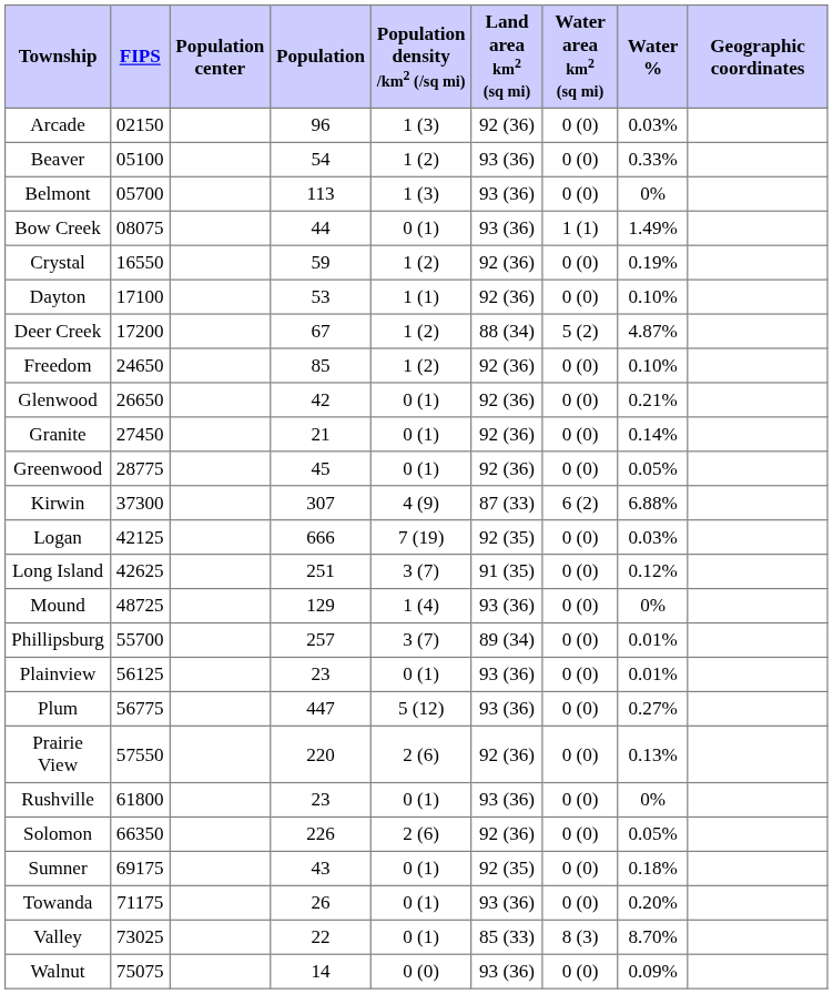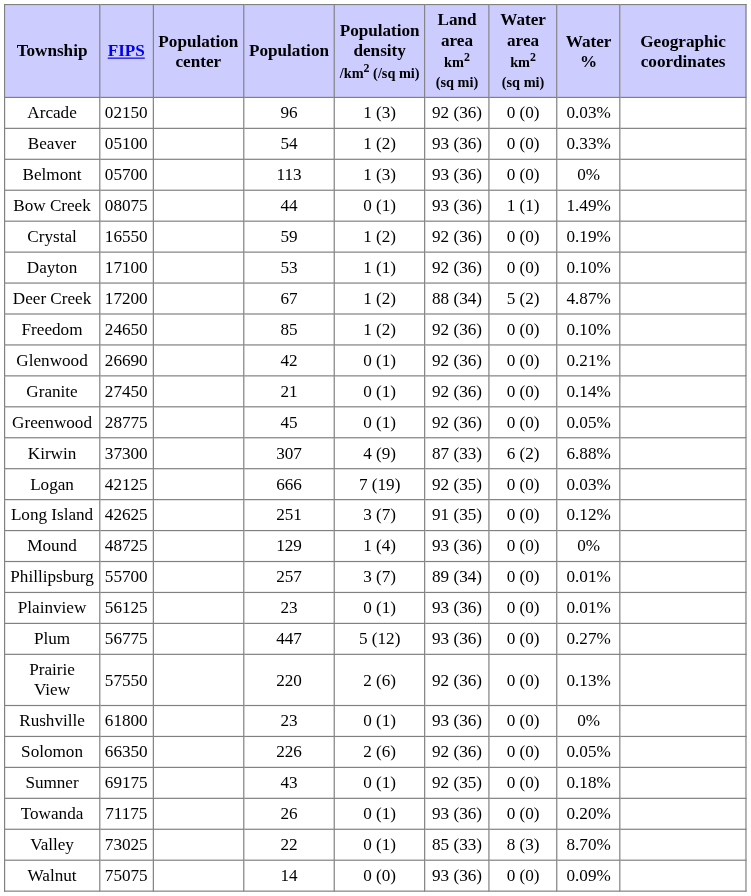 <table class="toccolours" border=1 cellspacing=0 cellpadding=4 style="text-align:center; border-collapse:collapse; font-size:90%;">
 <tr style="background:#ccccff">
 <th>Township</th>
 <th><a href='#'>FIPS</a></th>
 <th>Population<br>center</th>
 <th>Population</th>
 <th>Population<br>density<br><small>/km<sup>2</sup> (/sq mi)</small></th>
 <th>Land area<br><small>km<sup>2</sup> (sq mi)</small></th>
 <th>Water area<br><small>km<sup>2</sup> (sq mi)</small></th>
 <th>Water %</th>
 <th>Geographic coordinates</th>
 </tr>
 <tr>
 <td>Arcade</td>
 <td>02150</td>
 <td></td>
 <td>96</td>
 <td>1 (3)</td>
 <td>92 (36)</td>
 <td>0 (0)</td>
 <td>0.03%</td>
 <td></td>
 </tr>
 <tr>
 <td>Beaver</td>
 <td>05100</td>
 <td></td>
 <td>54</td>
 <td>1 (2)</td>
 <td>93 (36)</td>
 <td>0 (0)</td>
 <td>0.33%</td>
 <td></td>
 </tr>
 <tr>
 <td>Belmont</td>
 <td>05700</td>
 <td></td>
 <td>113</td>
 <td>1 (3)</td>
 <td>93 (36)</td>
 <td>0 (0)</td>
 <td>0%</td>
 <td></td>
 </tr>
 <tr>
 <td>Bow Creek</td>
 <td>08075</td>
 <td></td>
 <td>44</td>
 <td>0 (1)</td>
 <td>93 (36)</td>
 <td>1 (1)</td>
 <td>1.49%</td>
 <td></td>
 </tr>
 <tr>
 <td>Crystal</td>
 <td>16550</td>
 <td></td>
 <td>59</td>
 <td>1 (2)</td>
 <td>92 (36)</td>
 <td>0 (0)</td>
 <td>0.19%</td>
 <td></td>
 </tr>
 <tr>
 <td>Dayton</td>
 <td>17100</td>
 <td></td>
 <td>53</td>
 <td>1 (1)</td>
 <td>92 (36)</td>
 <td>0 (0)</td>
 <td>0.10%</td>
 <td></td>
 </tr>
 <tr>
 <td>Deer Creek</td>
 <td>17200</td>
 <td></td>
 <td>67</td>
 <td>1 (2)</td>
 <td>88 (34)</td>
 <td>5 (2)</td>
 <td>4.87%</td>
 <td></td>
 </tr>
 <tr>
 <td>Freedom</td>
 <td>24650</td>
 <td></td>
 <td>85</td>
 <td>1 (2)</td>
 <td>92 (36)</td>
 <td>0 (0)</td>
 <td>0.10%</td>
 <td></td>
 </tr>
 <tr>
 <td>Glenwood</td>
-<td>26650</td>
+<td>26690</td>
 <td></td>
 <td>42</td>
 <td>0 (1)</td>
 <td>92 (36)</td>
 <td>0 (0)</td>
 <td>0.21%</td>
 <td></td>
 </tr>
 <tr>
 <td>Granite</td>
 <td>27450</td>
 <td></td>
 <td>21</td>
 <td>0 (1)</td>
 <td>92 (36)</td>
 <td>0 (0)</td>
 <td>0.14%</td>
 <td></td>
 </tr>
 <tr>
 <td>Greenwood</td>
 <td>28775</td>
 <td></td>
 <td>45</td>
 <td>0 (1)</td>
 <td>92 (36)</td>
 <td>0 (0)</td>
 <td>0.05%</td>
 <td></td>
 </tr>
 <tr>
 <td>Kirwin</td>
 <td>37300</td>
 <td></td>
 <td>307</td>
 <td>4 (9)</td>
 <td>87 (33)</td>
 <td>6 (2)</td>
 <td>6.88%</td>
 <td></td>
 </tr>
 <tr>
 <td>Logan</td>
 <td>42125</td>
 <td></td>
 <td>666</td>
 <td>7 (19)</td>
 <td>92 (35)</td>
 <td>0 (0)</td>
 <td>0.03%</td>
 <td></td>
 </tr>
 <tr>
 <td>Long Island</td>
 <td>42625</td>
 <td></td>
 <td>251</td>
 <td>3 (7)</td>
 <td>91 (35)</td>
 <td>0 (0)</td>
 <td>0.12%</td>
 <td></td>
 </tr>
 <tr>
 <td>Mound</td>
 <td>48725</td>
 <td></td>
 <td>129</td>
 <td>1 (4)</td>
 <td>93 (36)</td>
 <td>0 (0)</td>
 <td>0%</td>
 <td></td>
 </tr>
 <tr>
 <td>Phillipsburg</td>
 <td>55700</td>
 <td></td>
 <td>257</td>
 <td>3 (7)</td>
 <td>89 (34)</td>
 <td>0 (0)</td>
 <td>0.01%</td>
 <td></td>
 </tr>
 <tr>
 <td>Plainview</td>
 <td>56125</td>
 <td></td>
 <td>23</td>
 <td>0 (1)</td>
 <td>93 (36)</td>
 <td>0 (0)</td>
 <td>0.01%</td>
 <td></td>
 </tr>
 <tr>
 <td>Plum</td>
 <td>56775</td>
 <td></td>
 <td>447</td>
 <td>5 (12)</td>
 <td>93 (36)</td>
 <td>0 (0)</td>
 <td>0.27%</td>
 <td></td>
 </tr>
 <tr>
 <td>Prairie View</td>
 <td>57550</td>
 <td></td>
 <td>220</td>
 <td>2 (6)</td>
 <td>92 (36)</td>
 <td>0 (0)</td>
 <td>0.13%</td>
 <td></td>
 </tr>
 <tr>
 <td>Rushville</td>
 <td>61800</td>
 <td></td>
 <td>23</td>
 <td>0 (1)</td>
 <td>93 (36)</td>
 <td>0 (0)</td>
 <td>0%</td>
 <td></td>
 </tr>
 <tr>
 <td>Solomon</td>
 <td>66350</td>
 <td></td>
 <td>226</td>
 <td>2 (6)</td>
 <td>92 (36)</td>
 <td>0 (0)</td>
 <td>0.05%</td>
 <td></td>
 </tr>
 <tr>
 <td>Sumner</td>
 <td>69175</td>
 <td></td>
 <td>43</td>
 <td>0 (1)</td>
 <td>92 (35)</td>
 <td>0 (0)</td>
 <td>0.18%</td>
 <td></td>
 </tr>
 <tr>
 <td>Towanda</td>
 <td>71175</td>
 <td></td>
 <td>26</td>
 <td>0 (1)</td>
 <td>93 (36)</td>
 <td>0 (0)</td>
 <td>0.20%</td>
 <td></td>
 </tr>
 <tr>
 <td>Valley</td>
 <td>73025</td>
 <td></td>
 <td>22</td>
 <td>0 (1)</td>
 <td>85 (33)</td>
 <td>8 (3)</td>
 <td>8.70%</td>
 <td></td>
 </tr>
 <tr>
 <td>Walnut</td>
 <td>75075</td>
 <td></td>
 <td>14</td>
 <td>0 (0)</td>
 <td>93 (36)</td>
 <td>0 (0)</td>
 <td>0.09%</td>
 <td></td>
 </tr>
 </table>
